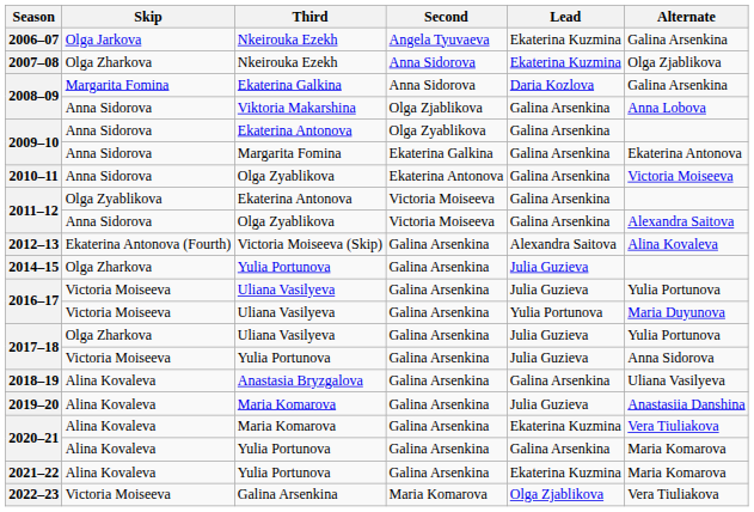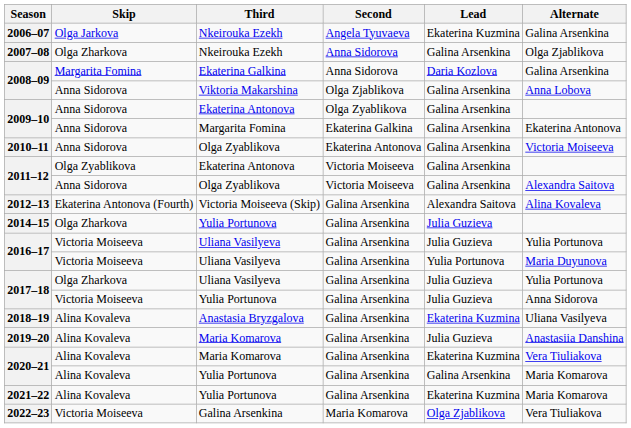 <table class="wikitable">
 <tr>
 <th scope="col">Season</th>
 <th scope="col">Skip</th>
 <th scope="col">Third</th>
 <th scope="col">Second</th>
 <th scope="col">Lead</th>
 <th scope="col">Alternate</th>
 </tr>
 <tr>
 <th scope="row">2006–07</th>
 <td><a href='#'>Olga Jarkova</a></td>
 <td><a href='#'>Nkeirouka Ezekh</a></td>
 <td><a href='#'>Angela Tyuvaeva</a></td>
 <td>Ekaterina Kuzmina</td>
 <td>Galina Arsenkina</td>
 </tr>
 <tr>
 <th scope="row">2007–08</th>
 <td>Olga Zharkova</td>
 <td>Nkeirouka Ezekh</td>
 <td><a href='#'>Anna Sidorova</a></td>
-<td><a href='#'>Ekaterina Kuzmina</a></td>
+<td>Galina Arsenkina</td>
 <td>Olga Zjablikova</td>
 </tr>
 <tr>
 <th scope="row" rowspan=2>2008–09</th>
 <td><a href='#'>Margarita Fomina</a></td>
 <td><a href='#'>Ekaterina Galkina</a></td>
 <td>Anna Sidorova</td>
 <td><a href='#'>Daria Kozlova</a></td>
 <td>Galina Arsenkina</td>
 </tr>
 <tr>
 <td>Anna Sidorova</td>
 <td><a href='#'>Viktoria Makarshina</a></td>
 <td>Olga Zjablikova</td>
 <td>Galina Arsenkina</td>
 <td><a href='#'>Anna Lobova</a></td>
 </tr>
 <tr>
 <th scope="row" rowspan=2>2009–10</th>
 <td>Anna Sidorova</td>
 <td><a href='#'>Ekaterina Antonova</a></td>
 <td>Olga Zyablikova</td>
 <td>Galina Arsenkina</td>
 <td></td>
 </tr>
 <tr>
 <td>Anna Sidorova</td>
 <td>Margarita Fomina</td>
 <td>Ekaterina Galkina</td>
 <td>Galina Arsenkina</td>
 <td>Ekaterina Antonova</td>
 </tr>
 <tr>
 <th scope="row">2010–11</th>
 <td>Anna Sidorova</td>
 <td>Olga Zyablikova</td>
 <td>Ekaterina Antonova</td>
 <td>Galina Arsenkina</td>
 <td><a href='#'>Victoria Moiseeva</a></td>
 </tr>
 <tr>
 <th scope="row" rowspan=2>2011–12</th>
 <td>Olga Zyablikova</td>
 <td>Ekaterina Antonova</td>
 <td>Victoria Moiseeva</td>
 <td>Galina Arsenkina</td>
 <td></td>
 </tr>
 <tr>
 <td>Anna Sidorova</td>
 <td>Olga Zyablikova</td>
 <td>Victoria Moiseeva</td>
 <td>Galina Arsenkina</td>
 <td><a href='#'>Alexandra Saitova</a></td>
 </tr>
 <tr>
 <th scope="row">2012–13</th>
 <td>Ekaterina Antonova (Fourth)</td>
 <td>Victoria Moiseeva (Skip)</td>
 <td>Galina Arsenkina</td>
 <td>Alexandra Saitova</td>
 <td><a href='#'>Alina Kovaleva</a></td>
 </tr>
 <tr>
 <th scope="row">2014–15</th>
 <td>Olga Zharkova</td>
 <td><a href='#'>Yulia Portunova</a></td>
 <td>Galina Arsenkina</td>
 <td><a href='#'>Julia Guzieva</a></td>
 <td></td>
 </tr>
 <tr>
 <th scope="row" rowspan=2>2016–17</th>
 <td>Victoria Moiseeva</td>
 <td><a href='#'>Uliana Vasilyeva</a></td>
 <td>Galina Arsenkina</td>
 <td>Julia Guzieva</td>
 <td>Yulia Portunova</td>
 </tr>
 <tr>
 <td>Victoria Moiseeva</td>
 <td>Uliana Vasilyeva</td>
 <td>Galina Arsenkina</td>
 <td>Yulia Portunova</td>
 <td><a href='#'>Maria Duyunova</a></td>
 </tr>
 <tr>
 <th scope="row" rowspan=2>2017–18</th>
 <td>Olga Zharkova</td>
 <td>Uliana Vasilyeva</td>
 <td>Galina Arsenkina</td>
 <td>Julia Guzieva</td>
 <td>Yulia Portunova</td>
 </tr>
 <tr>
 <td>Victoria Moiseeva</td>
 <td>Yulia Portunova</td>
 <td>Galina Arsenkina</td>
 <td>Julia Guzieva</td>
 <td>Anna Sidorova</td>
 </tr>
 <tr>
 <th scope="row">2018–19</th>
 <td>Alina Kovaleva</td>
 <td><a href='#'>Anastasia Bryzgalova</a></td>
 <td>Galina Arsenkina</td>
-<td>Galina Arsenkina</td>
+<td><a href='#'>Ekaterina Kuzmina</a></td>
 <td>Uliana Vasilyeva</td>
 </tr>
 <tr>
 <th scope="row">2019–20</th>
 <td>Alina Kovaleva</td>
 <td><a href='#'>Maria Komarova</a></td>
 <td>Galina Arsenkina</td>
 <td>Julia Guzieva</td>
 <td><a href='#'>Anastasiia Danshina</a></td>
 </tr>
 <tr>
 <th scope="row" rowspan=2>2020–21</th>
 <td>Alina Kovaleva</td>
 <td>Maria Komarova</td>
 <td>Galina Arsenkina</td>
 <td>Ekaterina Kuzmina</td>
 <td><a href='#'>Vera Tiuliakova</a></td>
 </tr>
 <tr>
 <td>Alina Kovaleva</td>
 <td>Yulia Portunova</td>
 <td>Galina Arsenkina</td>
 <td>Galina Arsenkina</td>
 <td>Maria Komarova</td>
 </tr>
 <tr>
 <th scope="row">2021–22</th>
 <td>Alina Kovaleva</td>
 <td>Yulia Portunova</td>
 <td>Galina Arsenkina</td>
 <td>Ekaterina Kuzmina</td>
 <td>Maria Komarova</td>
 </tr>
 <tr>
 <th scope="row">2022–23</th>
 <td>Victoria Moiseeva</td>
 <td>Galina Arsenkina</td>
 <td>Maria Komarova</td>
 <td><a href='#'>Olga Zjablikova</a></td>
 <td>Vera Tiuliakova</td>
 </tr>
 </table>
